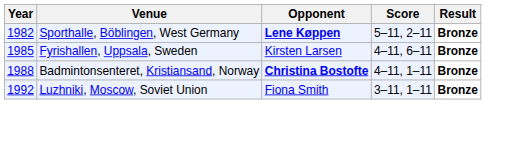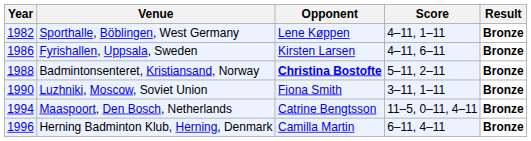 <table class="sortable wikitable" style="font-size: 90%;">
 <tr>
 <th>Year</th>
 <th>Venue</th>
 <th>Opponent</th>
 <th>Score</th>
 <th>Result</th>
 </tr>
 <tr style="background:#ECF2FF">
 <td align="center"><a href='#'>1982</a></td>
 <td align="left"><a href='#'>Sporthalle</a>, <a href='#'>Böblingen</a>, West Germany</td>
-<td align="left"><strong> <a href='#'>Lene Køppen</a></strong></td>
-<td align="left">5–11, 2–11</td>
+<td align="left"> <a href='#'>Lene Køppen</a></td>
+<td align="left">4–11, 1–11</td>
 <td style="text-align:left; background:white"> <strong>Bronze</strong></td>
 </tr>
 <tr style="background:#ECF2FF">
-<td align="center"><a href='#'>1985</a></td>
+<td align="center"><a href='#'>1986</a></td>
 <td align="left"><a href='#'>Fyrishallen</a>, <a href='#'>Uppsala</a>, Sweden</td>
 <td align="left"> <a href='#'>Kirsten Larsen</a></td>
 <td align="left">4–11, 6–11</td>
 <td style="text-align:left; background:white"> <strong>Bronze</strong></td>
 </tr>
 <tr style="background:#ECF2FF">
 <td align="center"><a href='#'>1988</a></td>
 <td align="left">Badmintonsenteret, <a href='#'>Kristiansand</a>, Norway</td>
 <td align="left"><strong> <a href='#'>Christina Bostofte</a></strong></td>
-<td align="left">4–11, 1–11</td>
+<td align="left">5–11, 2–11</td>
 <td style="text-align:left; background:white"> <strong>Bronze</strong></td>
 </tr>
 <tr style="background:#ECF2FF">
-<td align="center"><a href='#'>1992</a></td>
+<td align="center"><a href='#'>1990</a></td>
 <td align="left"><a href='#'>Luzhniki</a>, <a href='#'>Moscow</a>, Soviet Union</td>
 <td align="left"> <a href='#'>Fiona Smith</a></td>
 <td align="left">3–11, 1–11</td>
 <td style="text-align:left; background:white"> <strong>Bronze</strong></td>
 </tr>
+<tr style="background:#ECF2FF">
+<td align="center"><a href='#'>1994</a></td>
+<td align="left"><a href='#'>Maaspoort</a>, <a href='#'>Den Bosch</a>, Netherlands</td>
+<td align="left"> <a href='#'>Catrine Bengtsson</a></td>
+<td align="left">11–5, 0–11, 4–11</td>
+<td style="text-align:left; background:white"> <strong>Bronze</strong></td>
+</tr>
+<tr style="background:#ECF2FF">
+<td align="center"><a href='#'>1996</a></td>
+<td align="left">Herning Badminton Klub, <a href='#'>Herning</a>, Denmark</td>
+<td align="left"> <a href='#'>Camilla Martin</a></td>
+<td align="left">6–11, 4–11</td>
+<td style="text-align:left; background:white"> <strong>Bronze</strong></td>
+</tr>
 </table>
